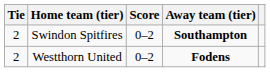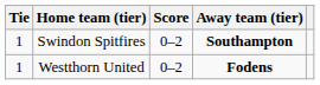 <table class="wikitable" style="text-align:center; font-size:85%">
 <tr>
 <th>Tie</th>
 <th>Home team (tier)</th>
 <th>Score</th>
 <th>Away team (tier)</th>
 <th></th>
 </tr>
 <tr>
-<td align="center">2</td>
+<td align="center">1</td>
 <td>Swindon Spitfires</td>
 <td align="center">0–2</td>
 <td><strong>Southampton</strong></td>
 <td></td>
 </tr>
 <tr>
-<td align="center">2</td>
+<td align="center">1</td>
 <td>Westthorn United</td>
 <td align="center">0–2 </td>
 <td><strong>Fodens</strong></td>
 <td></td>
 </tr>
 </table>
